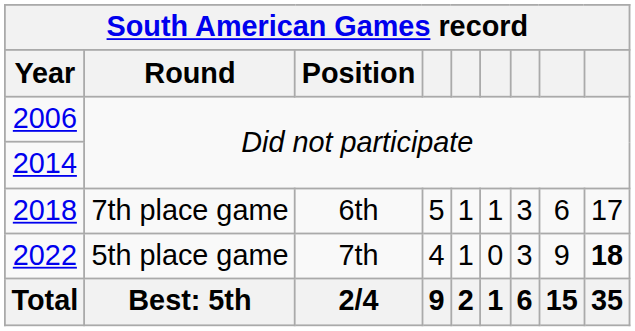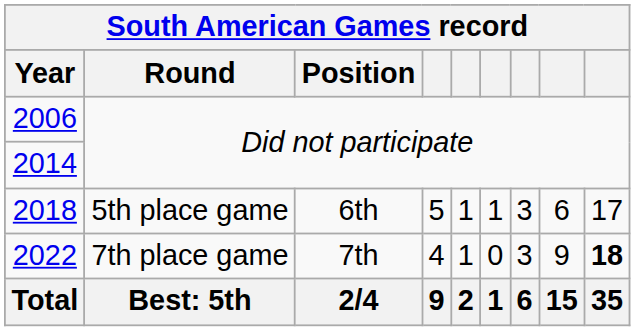 <table class="wikitable" style="text-align: center;">
 <tr>
 <th colspan=10><a href='#'>South American Games</a> record</th>
 </tr>
 <tr>
 <th>Year</th>
 <th>Round</th>
 <th>Position</th>
 <th></th>
 <th></th>
 <th></th>
 <th></th>
 <th></th>
 <th></th>
 </tr>
 <tr>
 <td> <a href='#'>2006</a></td>
 <td colspan=8 rowspan=2><em>Did not participate</em></td>
 </tr>
 <tr>
 <td> <a href='#'>2014</a></td>
 </tr>
 <tr>
 <td> <a href='#'>2018</a></td>
-<td>7th place game</td>
+<td>5th place game</td>
 <td>6th</td>
 <td>5</td>
 <td>1</td>
 <td>1</td>
 <td>3</td>
 <td>6</td>
 <td>17</td>
 </tr>
 <tr>
 <td> <a href='#'>2022</a></td>
-<td>5th place game</td>
+<td>7th place game</td>
 <td>7th</td>
 <td>4</td>
 <td>1</td>
 <td>0</td>
 <td>3</td>
 <td>9</td>
 <td><strong>18</strong></td>
 </tr>
 <tr>
 <th>Total</th>
 <th>Best: 5th</th>
 <th>2/4</th>
 <th>9</th>
 <th>2</th>
 <th>1</th>
 <th>6</th>
 <th>15</th>
 <th>35</th>
 </tr>
 </table>
